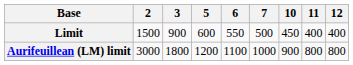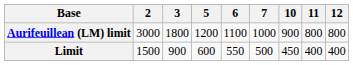 <table class="wikitable" style="text-align:center">
 <tr>
 <th>Base</th>
 <th>2</th>
 <th>3</th>
 <th>5</th>
 <th>6</th>
 <th>7</th>
 <th>10</th>
 <th>11</th>
 <th>12</th>
 </tr>
 <tr>
+<th><a href='#'>Aurifeuillean</a> (LM) limit</th>
+<td>3000</td>
+<td>1800</td>
+<td>1200</td>
+<td>1100</td>
+<td>1000</td>
+<td>900</td>
+<td>800</td>
+<td>800</td>
+</tr>
+<tr>
 <th>Limit</th>
 <td>1500</td>
 <td>900</td>
 <td>600</td>
 <td>550</td>
 <td>500</td>
 <td>450</td>
 <td>400</td>
 <td>400</td>
 </tr>
-<tr>
-<th><a href='#'>Aurifeuillean</a> (LM) limit</th>
-<td>3000</td>
-<td>1800</td>
-<td>1200</td>
-<td>1100</td>
-<td>1000</td>
-<td>900</td>
-<td>800</td>
-<td>800</td>
-</tr>
 </table>
